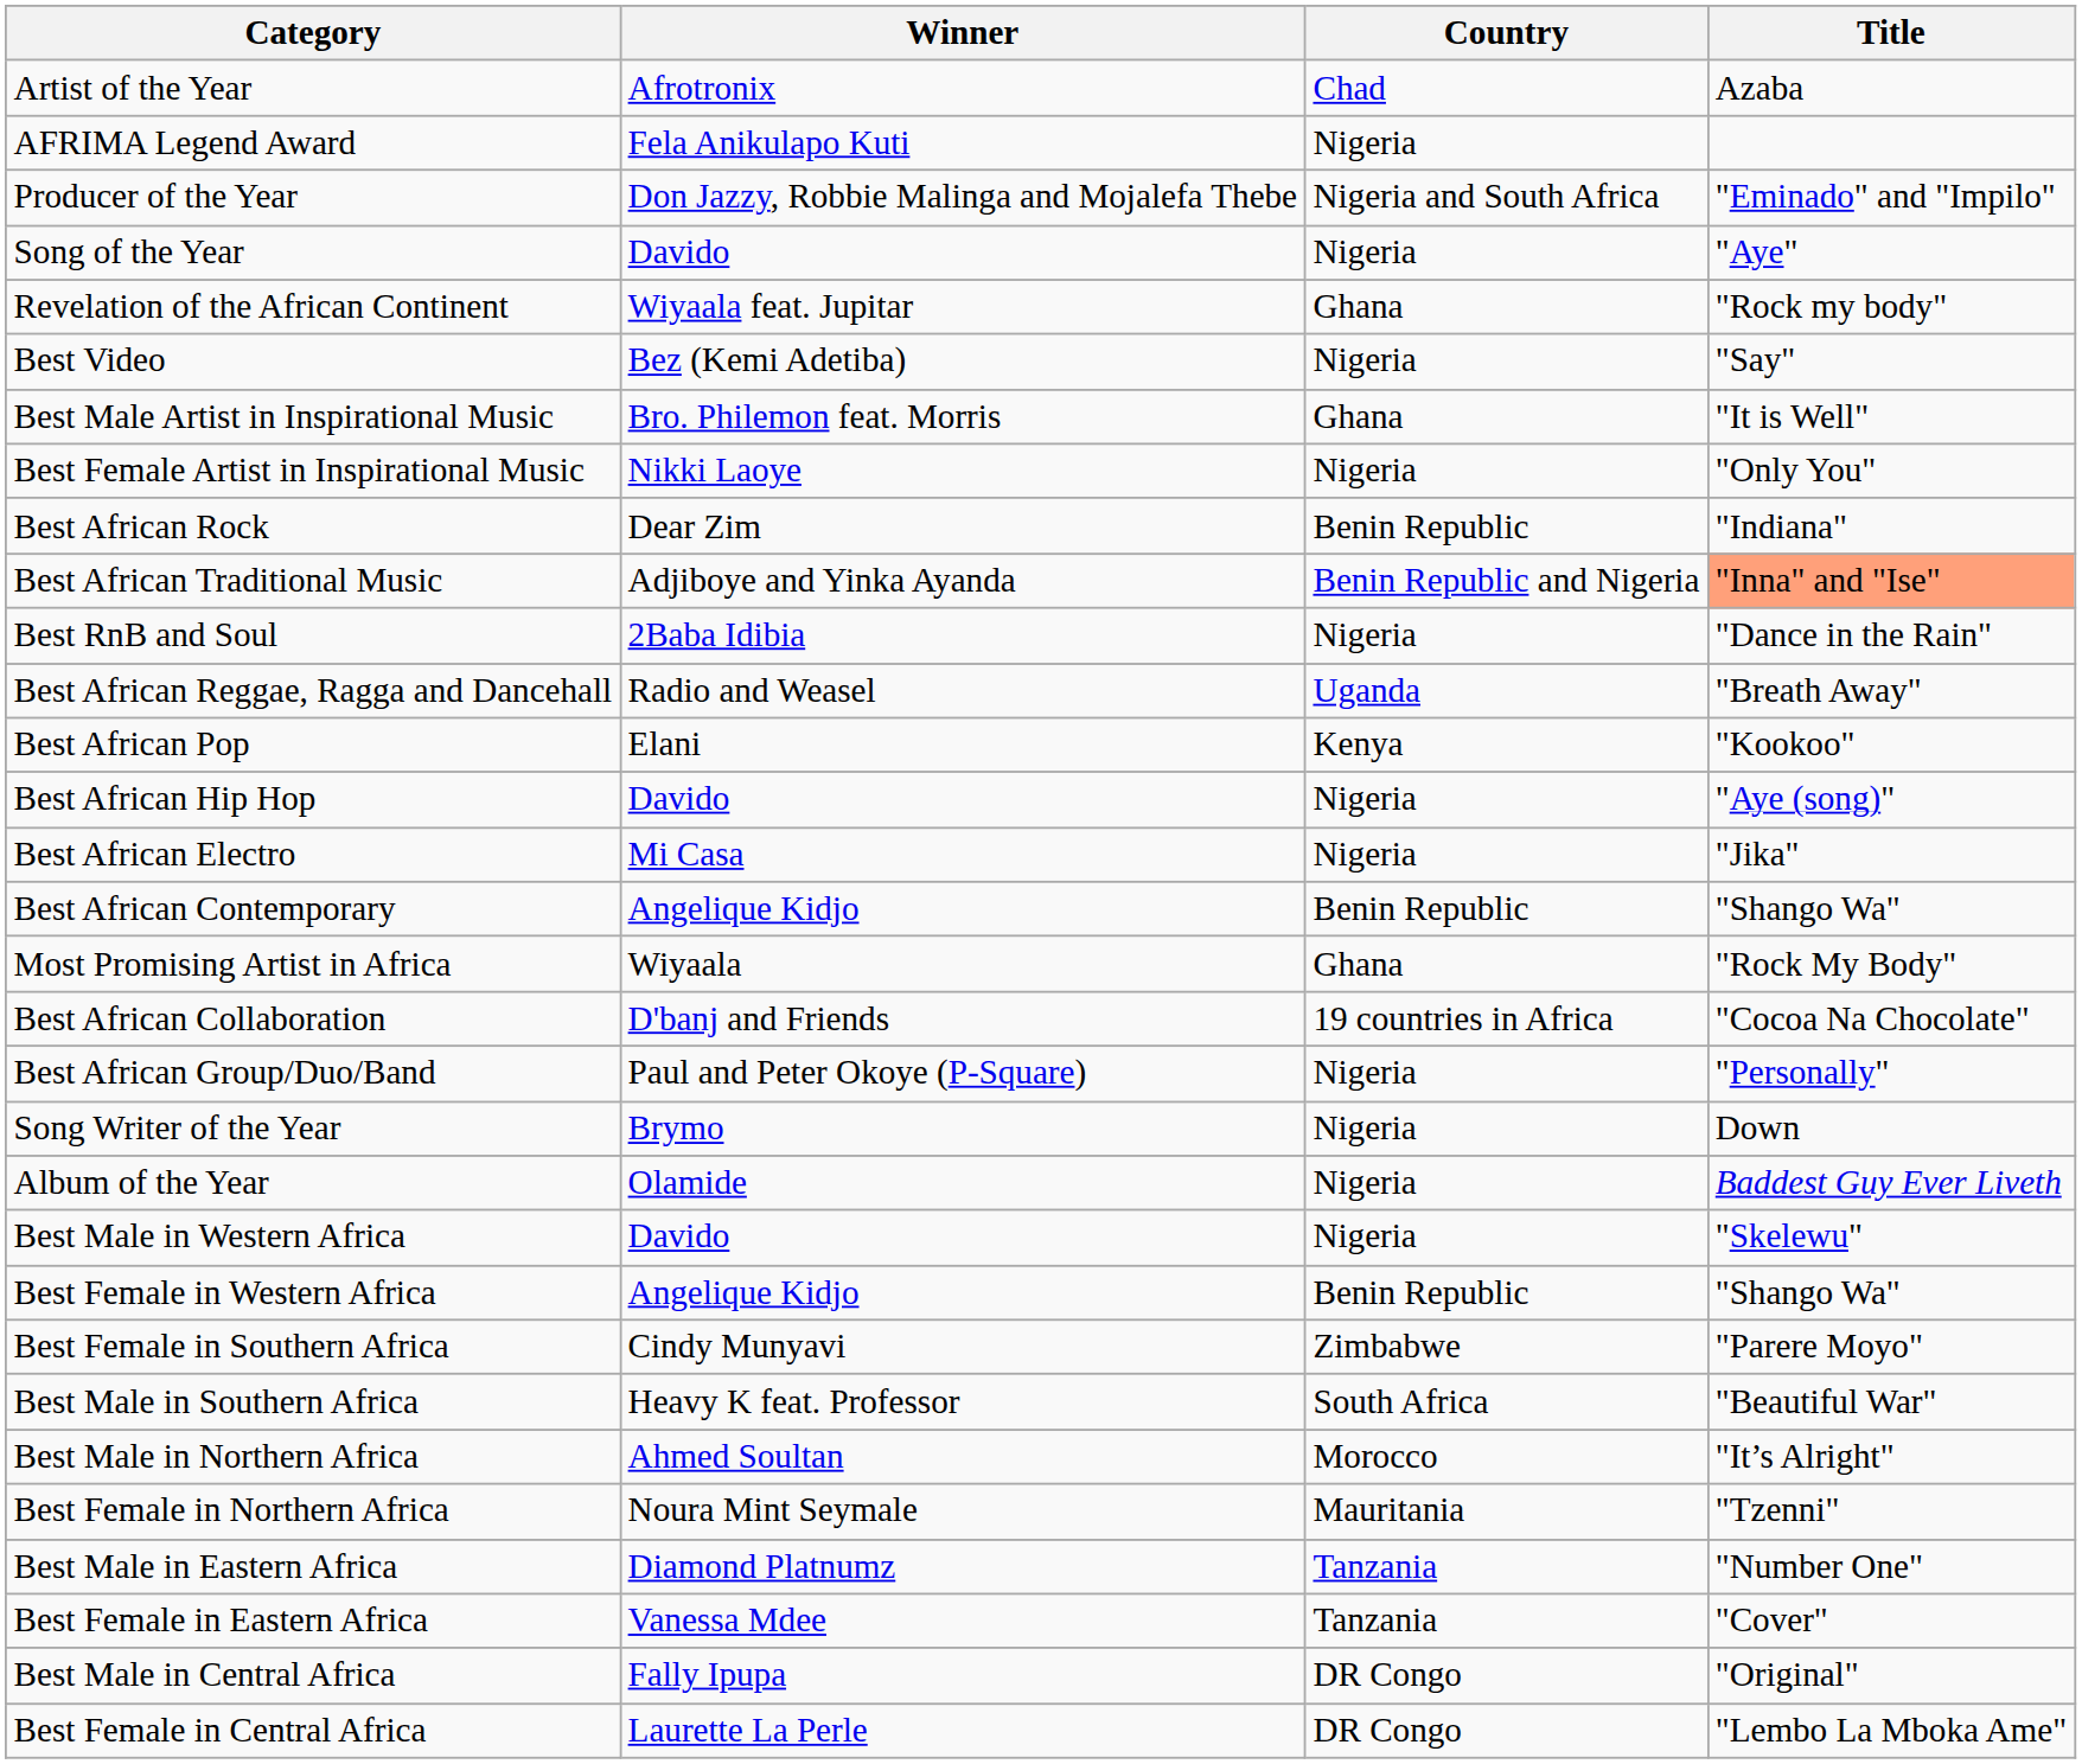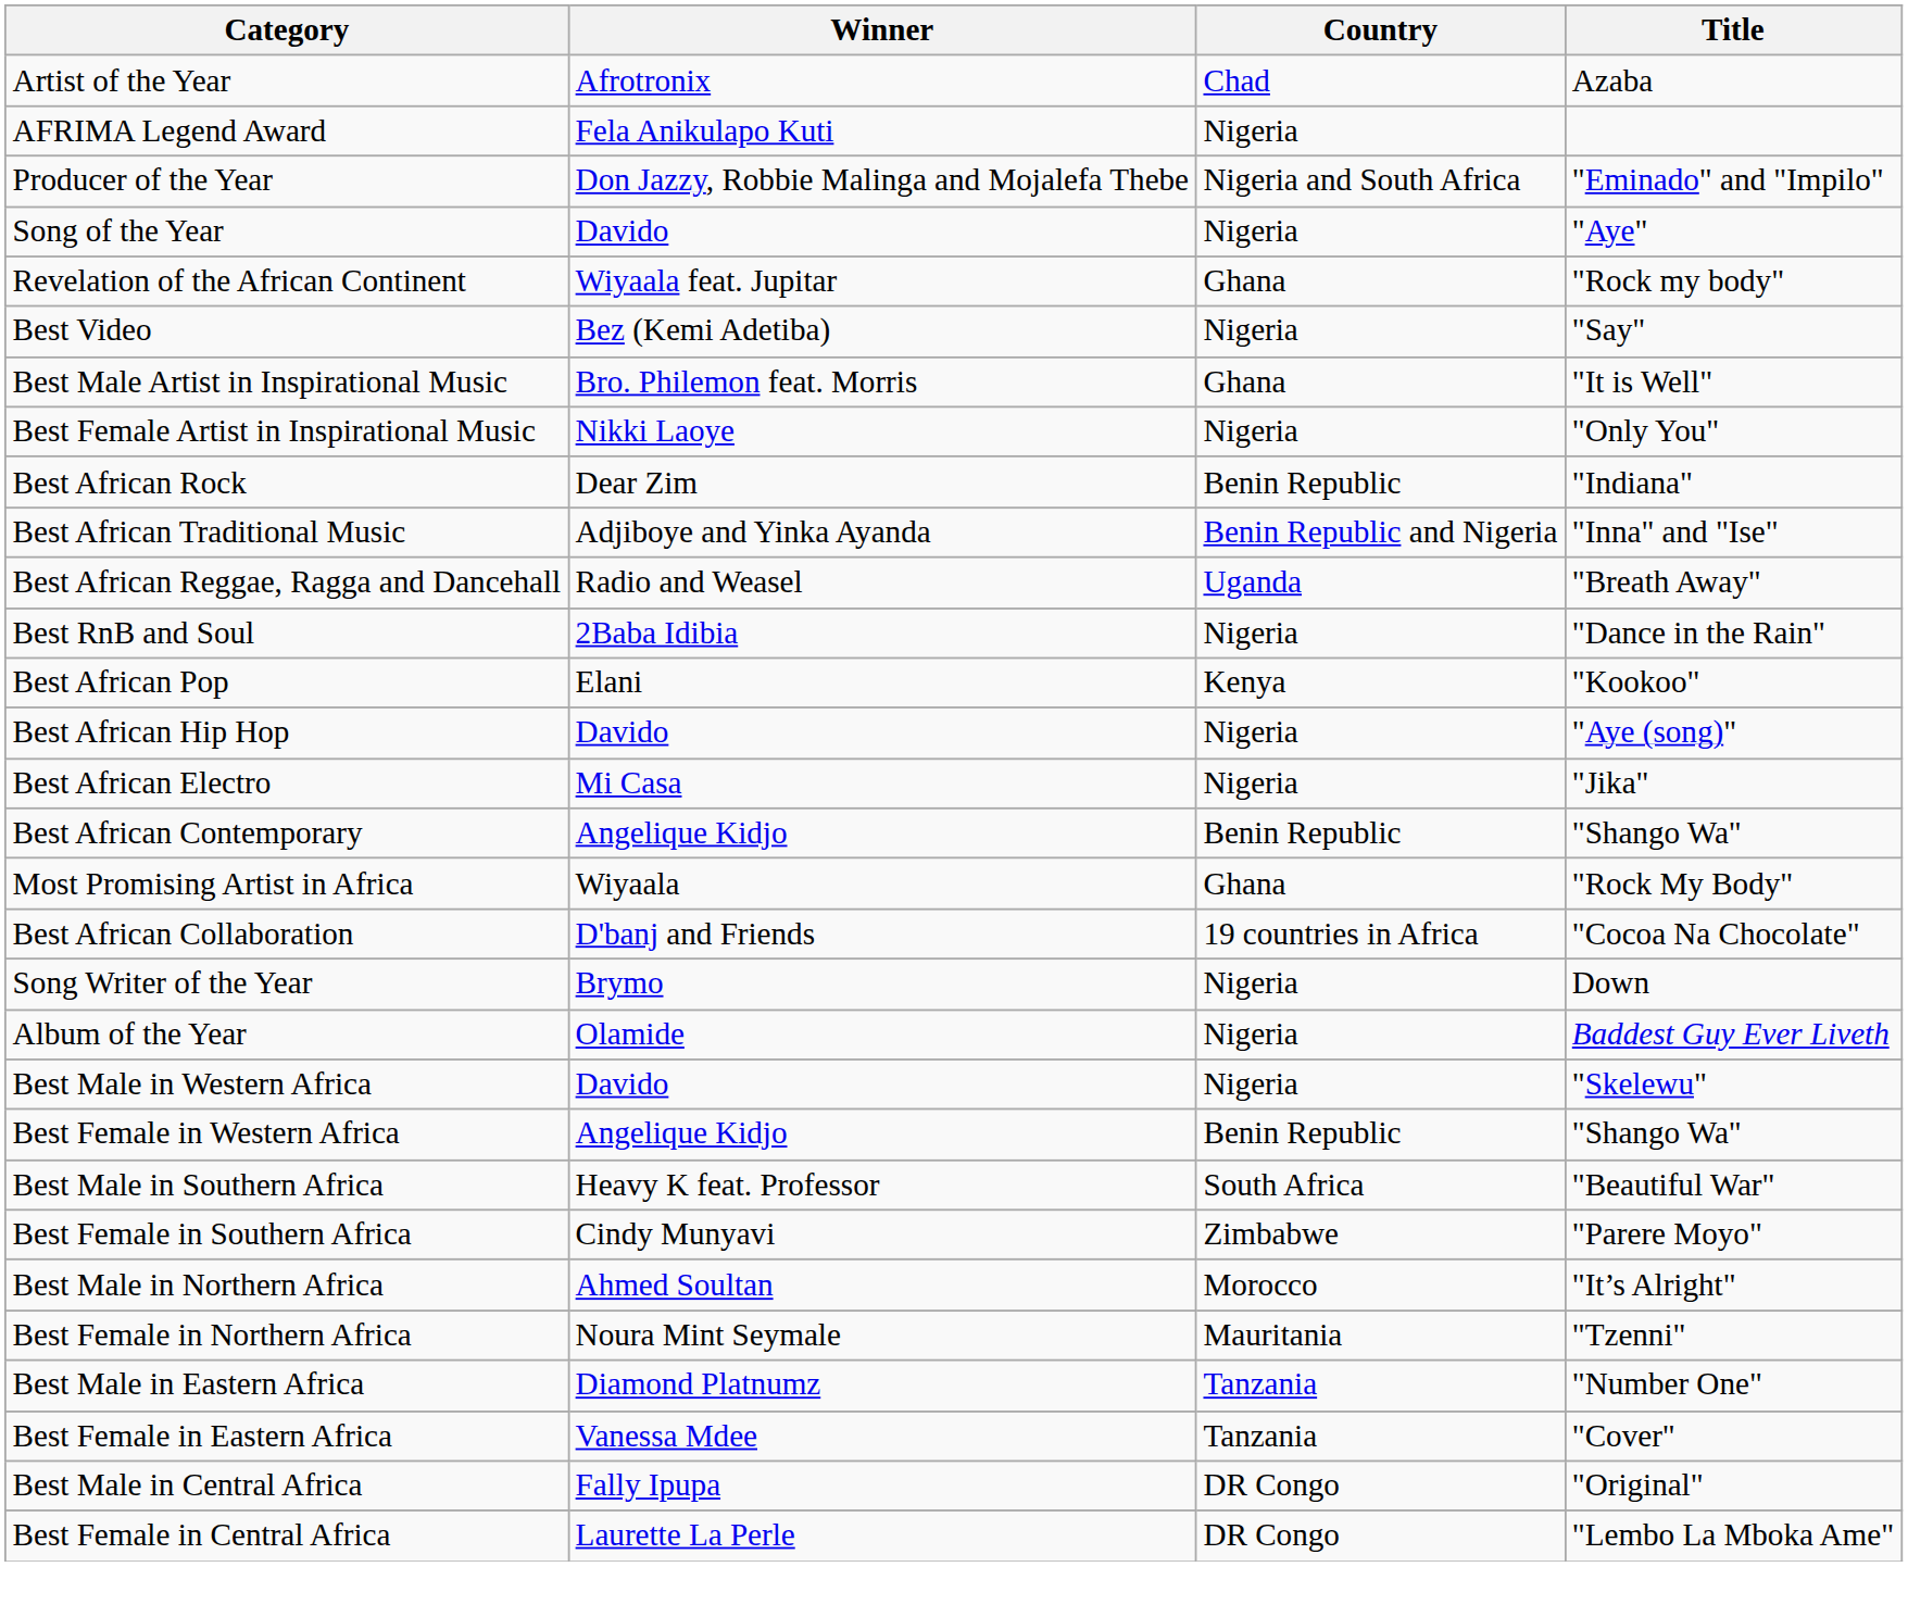 <table class="wikitable">
 <tr>
 <th>Category</th>
 <th>Winner</th>
 <th>Country</th>
 <th>Title</th>
 </tr>
 <tr>
 <td>Artist of the Year</td>
 <td><a href='#'>Afrotronix</a></td>
 <td><a href='#'>Chad</a></td>
 <td>Azaba</td>
 </tr>
 <tr>
 <td>AFRIMA Legend Award</td>
 <td><a href='#'>Fela Anikulapo Kuti</a></td>
 <td>Nigeria</td>
 <td></td>
 </tr>
 <tr>
 <td>Producer of the Year</td>
 <td><a href='#'>Don Jazzy</a>, Robbie Malinga and Mojalefa Thebe</td>
 <td>Nigeria and South Africa</td>
 <td>"<a href='#'>Eminado</a>" and "Impilo"</td>
 </tr>
 <tr>
 <td>Song of the Year</td>
 <td><a href='#'>Davido</a></td>
 <td>Nigeria</td>
 <td>"<a href='#'>Aye</a>"</td>
 </tr>
 <tr>
 <td>Revelation of the African Continent</td>
 <td><a href='#'>Wiyaala</a> feat. Jupitar</td>
 <td>Ghana</td>
 <td>"Rock my body"</td>
 </tr>
 <tr>
 <td>Best Video</td>
 <td><a href='#'>Bez</a> (Kemi Adetiba)</td>
 <td>Nigeria</td>
 <td>"Say"</td>
 </tr>
 <tr>
 <td>Best Male Artist in Inspirational Music</td>
 <td><a href='#'>Bro. Philemon</a> feat. Morris</td>
 <td>Ghana</td>
 <td>"It is Well"</td>
 </tr>
 <tr>
 <td>Best Female Artist in Inspirational Music</td>
 <td><a href='#'>Nikki Laoye</a></td>
 <td>Nigeria</td>
 <td>"Only You"</td>
 </tr>
 <tr>
 <td>Best African Rock</td>
 <td>Dear Zim</td>
 <td>Benin Republic</td>
 <td>"Indiana"</td>
 </tr>
 <tr>
 <td>Best African Traditional Music</td>
 <td>Adjiboye and Yinka Ayanda</td>
 <td><a href='#'>Benin Republic</a> and Nigeria</td>
-<td style="background: lightsalmon;">"Inna" and "Ise"</td>
+<td>"Inna" and "Ise"</td>
+</tr>
+<tr>
+<td>Best African Reggae, Ragga and Dancehall</td>
+<td>Radio and Weasel</td>
+<td><a href='#'>Uganda</a></td>
+<td>"Breath Away"</td>
 </tr>
 <tr>
 <td>Best RnB and Soul</td>
 <td><a href='#'>2Baba Idibia</a></td>
 <td>Nigeria</td>
 <td>"Dance in the Rain"</td>
-</tr>
-<tr>
-<td>Best African Reggae, Ragga and Dancehall</td>
-<td>Radio and Weasel</td>
-<td><a href='#'>Uganda</a></td>
-<td>"Breath Away"</td>
 </tr>
 <tr>
 <td>Best African Pop</td>
 <td>Elani</td>
 <td>Kenya</td>
 <td>"Kookoo"</td>
 </tr>
 <tr>
 <td>Best African Hip Hop</td>
 <td><a href='#'>Davido</a></td>
 <td>Nigeria</td>
 <td>"<a href='#'>Aye (song)</a>"</td>
 </tr>
 <tr>
 <td>Best African Electro</td>
 <td><a href='#'>Mi Casa</a></td>
 <td>Nigeria</td>
 <td>"Jika"</td>
 </tr>
 <tr>
 <td>Best African Contemporary</td>
 <td><a href='#'>Angelique Kidjo</a></td>
 <td>Benin Republic</td>
 <td>"Shango Wa"</td>
 </tr>
 <tr>
 <td>Most Promising Artist in Africa</td>
 <td>Wiyaala</td>
 <td>Ghana</td>
 <td>"Rock My Body"</td>
 </tr>
 <tr>
 <td>Best African Collaboration</td>
 <td><a href='#'>D'banj</a> and Friends</td>
 <td>19 countries in Africa</td>
 <td>"Cocoa Na Chocolate"</td>
 </tr>
 <tr>
-<td>Best African Group/Duo/Band</td>
-<td>Paul and Peter Okoye (<a href='#'>P-Square</a>)</td>
-<td>Nigeria</td>
-<td>"<a href='#'>Personally</a>"</td>
-</tr>
-<tr>
 <td>Song Writer of the Year</td>
 <td><a href='#'>Brymo</a></td>
 <td>Nigeria</td>
 <td>Down</td>
 </tr>
 <tr>
 <td>Album of the Year</td>
 <td><a href='#'>Olamide</a></td>
 <td>Nigeria</td>
 <td><em><a href='#'>Baddest Guy Ever Liveth</a></em></td>
 </tr>
 <tr>
 <td>Best Male in Western Africa</td>
 <td><a href='#'>Davido</a></td>
 <td>Nigeria</td>
 <td>"<a href='#'>Skelewu</a>"</td>
 </tr>
 <tr>
 <td>Best Female in Western Africa</td>
 <td><a href='#'>Angelique Kidjo</a></td>
 <td>Benin Republic</td>
 <td>"Shango Wa"</td>
 </tr>
 <tr>
+<td>Best Male in Southern Africa</td>
+<td>Heavy K feat. Professor</td>
+<td>South Africa</td>
+<td>"Beautiful War"</td>
+</tr>
+<tr>
 <td>Best Female in Southern Africa</td>
 <td>Cindy Munyavi</td>
 <td>Zimbabwe</td>
 <td>"Parere Moyo"</td>
-</tr>
-<tr>
-<td>Best Male in Southern Africa</td>
-<td>Heavy K feat. Professor</td>
-<td>South Africa</td>
-<td>"Beautiful War"</td>
 </tr>
 <tr>
 <td>Best Male in Northern Africa</td>
 <td><a href='#'>Ahmed Soultan</a></td>
 <td>Morocco</td>
 <td>"It’s Alright"</td>
 </tr>
 <tr>
 <td>Best Female in Northern Africa</td>
 <td>Noura Mint Seymale</td>
 <td>Mauritania</td>
 <td>"Tzenni"</td>
 </tr>
 <tr>
 <td>Best Male in Eastern Africa</td>
 <td><a href='#'>Diamond Platnumz</a></td>
 <td><a href='#'>Tanzania</a></td>
 <td>"Number One"</td>
 </tr>
 <tr>
 <td>Best Female in Eastern Africa</td>
 <td><a href='#'>Vanessa Mdee</a></td>
 <td>Tanzania</td>
 <td>"Cover"</td>
 </tr>
 <tr>
 <td>Best Male in Central Africa</td>
 <td><a href='#'>Fally Ipupa</a></td>
 <td>DR Congo</td>
 <td>"Original"</td>
 </tr>
 <tr>
 <td>Best Female in Central Africa</td>
 <td><a href='#'>Laurette La Perle</a></td>
 <td>DR Congo</td>
 <td>"Lembo La Mboka Ame"</td>
 </tr>
 </table>
